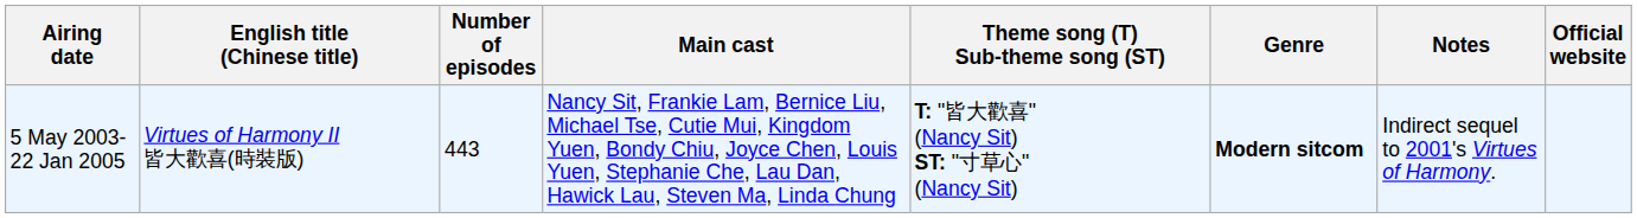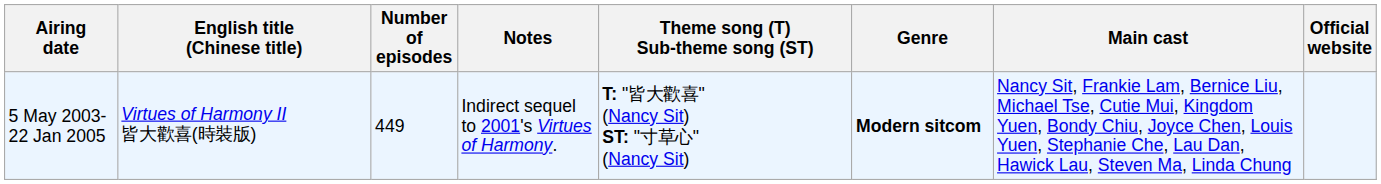 <table class="wikitable">
 <tr>
 <th align=center width=8% bgcolor="silver">Airing<br>date</th>
 <th align=center width=18% bgcolor="silver">English title <br> (Chinese title)</th>
 <th align=center width=5% bgcolor="silver">Number of episodes</th>
-<th align=center width=22% bgcolor="silver">Main cast</th>
+<th align=center width=10% bgcolor="silver">Notes</th>
 <th align=center width=18% bgcolor="silver">Theme song (T) <br>Sub-theme song (ST)</th>
 <th align=center width=10% bgcolor="silver">Genre</th>
-<th align=center width=10% bgcolor="silver">Notes</th>
+<th align=center width=22% bgcolor="silver">Main cast</th>
 <th align=center width=1% bgcolor="silver">Official website</th>
 </tr>
 <tr ---- bgcolor="ebf5ff">
 <td>5 May 2003-<br> 22 Jan 2005</td>
 <td><em><a href='#'>Virtues of Harmony II</a></em> <br> 皆大歡喜(時裝版)</td>
-<td>443</td>
-<td><a href='#'>Nancy Sit</a>, <a href='#'>Frankie Lam</a>, <a href='#'>Bernice Liu</a>, <a href='#'>Michael Tse</a>, <a href='#'>Cutie Mui</a>, <a href='#'>Kingdom Yuen</a>, <a href='#'>Bondy Chiu</a>, <a href='#'>Joyce Chen</a>, <a href='#'>Louis Yuen</a>, <a href='#'>Stephanie Che</a>, <a href='#'>Lau Dan</a>, <a href='#'>Hawick Lau</a>, <a href='#'>Steven Ma</a>, <a href='#'>Linda Chung</a></td>
+<td>449</td>
+<td>Indirect sequel to <a href='#'>2001</a>'s <em><a href='#'>Virtues of Harmony</a></em>.</td>
 <td><strong>T:</strong> "皆大歡喜" <br>(<a href='#'>Nancy Sit</a>) <br> <strong>ST:</strong> "寸草心"<br>(<a href='#'>Nancy Sit</a>)</td>
 <td><strong>Modern sitcom</strong></td>
-<td>Indirect sequel to <a href='#'>2001</a>'s <em><a href='#'>Virtues of Harmony</a></em>.</td>
+<td><a href='#'>Nancy Sit</a>, <a href='#'>Frankie Lam</a>, <a href='#'>Bernice Liu</a>, <a href='#'>Michael Tse</a>, <a href='#'>Cutie Mui</a>, <a href='#'>Kingdom Yuen</a>, <a href='#'>Bondy Chiu</a>, <a href='#'>Joyce Chen</a>, <a href='#'>Louis Yuen</a>, <a href='#'>Stephanie Che</a>, <a href='#'>Lau Dan</a>, <a href='#'>Hawick Lau</a>, <a href='#'>Steven Ma</a>, <a href='#'>Linda Chung</a></td>
 <td></td>
 </tr>
 </table>
